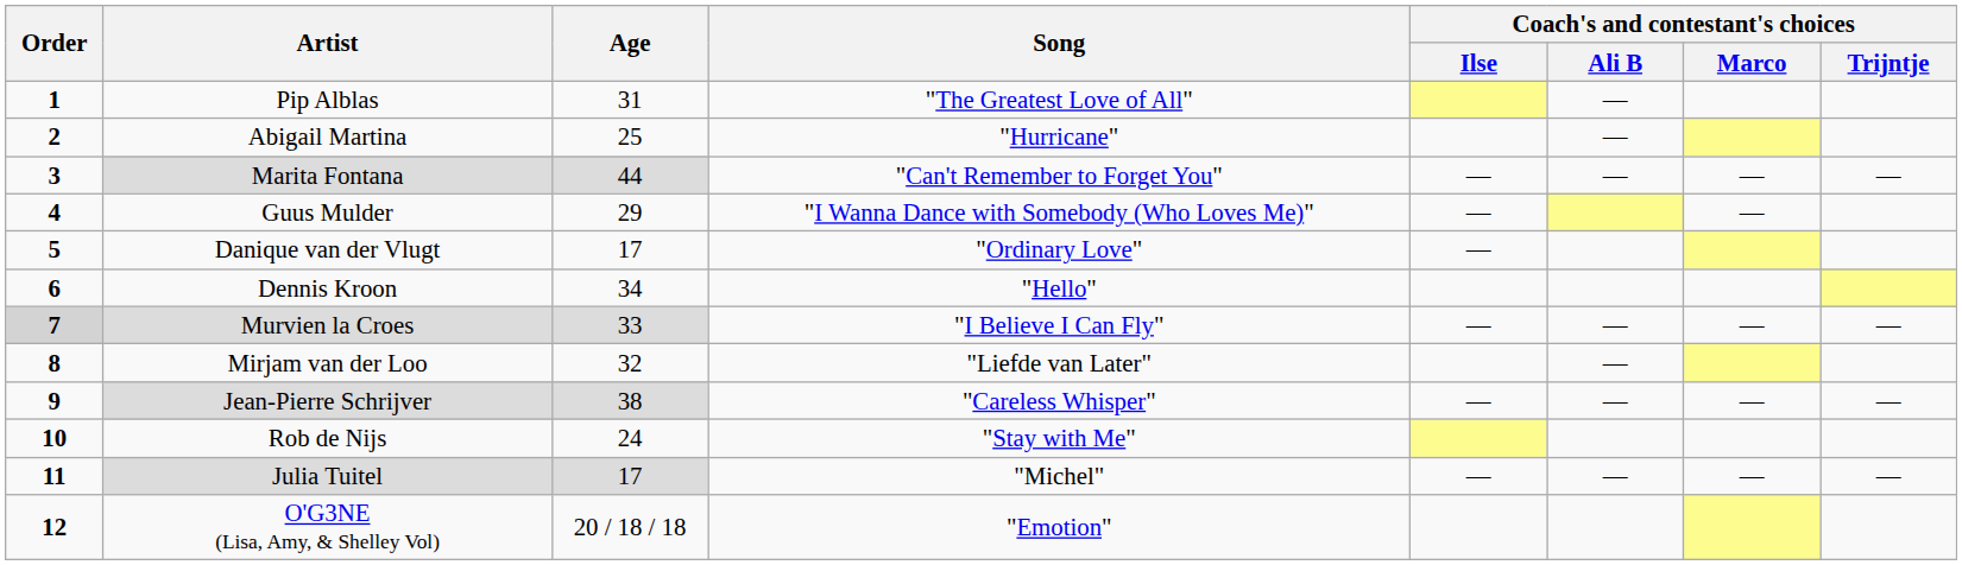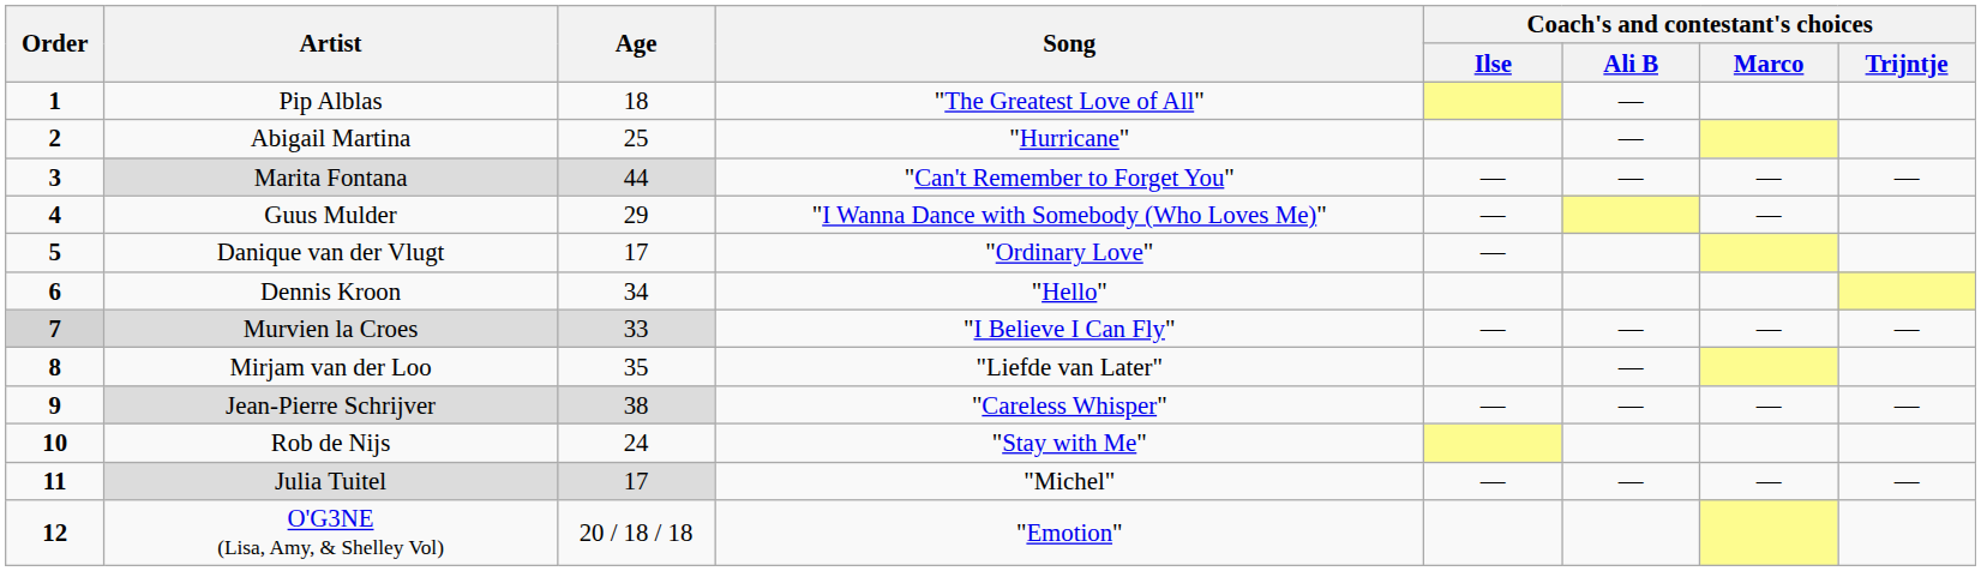 <table class="wikitable" style="text-align:center; line-height:17px; width:100%;">
 <tr>
 <th scope="col" rowspan="2" style="width:05%;">Order</th>
 <th scope="col" rowspan="2" style="width:23%;">Artist</th>
 <th scope="col" rowspan="2" style="width:08%;">Age</th>
 <th scope="col" rowspan="2" style="width:36%;">Song</th>
 <th scope="col" colspan="4" style="width:28%;">Coach's and contestant's choices</th>
 </tr>
 <tr>
 <th style="width:07%;"><a href='#'>Ilse</a></th>
 <th style="width:07%;"><a href='#'>Ali B</a></th>
 <th style="width:07%;"><a href='#'>Marco</a></th>
 <th style="width:07%;"><a href='#'>Trijntje</a></th>
 </tr>
 <tr>
 <td><strong>1</strong></td>
 <td>Pip Alblas</td>
-<td>31</td>
+<td>18</td>
 <td>"<a href='#'>The Greatest Love of All</a>"</td>
 <td style="background:#fdfc8f;"><strong></strong></td>
 <td>—</td>
 <td><strong></strong></td>
 <td><strong></strong></td>
 </tr>
 <tr>
 <td><strong>2</strong></td>
 <td>Abigail Martina</td>
 <td>25</td>
 <td>"<a href='#'>Hurricane</a>"</td>
 <td><strong></strong></td>
 <td>—</td>
 <td style="background:#fdfc8f;"><strong></strong></td>
 <td><strong></strong></td>
 </tr>
 <tr>
 <td><strong>3</strong></td>
 <td style="background:#DCDCDC;">Marita Fontana</td>
 <td style="background:#DCDCDC;">44</td>
 <td>"<a href='#'>Can't Remember to Forget You</a>"</td>
 <td>—</td>
 <td>—</td>
 <td>—</td>
 <td>—</td>
 </tr>
 <tr>
 <td><strong>4</strong></td>
 <td>Guus Mulder</td>
 <td>29</td>
 <td>"<a href='#'>I Wanna Dance with Somebody (Who Loves Me)</a>"</td>
 <td>—</td>
 <td style="background:#fdfc8f;"><strong></strong></td>
 <td>—</td>
 <td><strong></strong></td>
 </tr>
 <tr>
 <td><strong>5</strong></td>
 <td>Danique van der Vlugt</td>
 <td>17</td>
 <td>"<a href='#'>Ordinary Love</a>"</td>
 <td>—</td>
 <td><strong></strong></td>
 <td style="background:#fdfc8f;"><strong></strong></td>
 <td><strong></strong></td>
 </tr>
 <tr>
 <td><strong>6</strong></td>
 <td>Dennis Kroon</td>
 <td>34</td>
 <td>"<a href='#'>Hello</a>"</td>
 <td><strong></strong></td>
 <td><strong></strong></td>
 <td><strong></strong></td>
 <td style="background:#fdfc8f;"><strong></strong></td>
 </tr>
 <tr>
 <td style="background: lightgrey;"><strong>7</strong></td>
 <td style="background:#DCDCDC;">Murvien la Croes</td>
 <td style="background:#DCDCDC;">33</td>
 <td>"<a href='#'>I Believe I Can Fly</a>"</td>
 <td>—</td>
 <td>—</td>
 <td>—</td>
 <td>—</td>
 </tr>
 <tr>
 <td><strong>8</strong></td>
 <td>Mirjam van der Loo</td>
-<td>32</td>
+<td>35</td>
 <td>"Liefde van Later"</td>
 <td><strong></strong></td>
 <td>—</td>
 <td style="background:#fdfc8f;"><strong></strong></td>
 <td><strong></strong></td>
 </tr>
 <tr>
 <td><strong>9</strong></td>
 <td style="background:#DCDCDC;">Jean-Pierre Schrijver</td>
 <td style="background:#DCDCDC;">38</td>
 <td>"<a href='#'>Careless Whisper</a>"</td>
 <td>—</td>
 <td>—</td>
 <td>—</td>
 <td>—</td>
 </tr>
 <tr>
 <td><strong>10</strong></td>
 <td>Rob de Nijs</td>
 <td>24</td>
 <td>"<a href='#'>Stay with Me</a>"</td>
 <td style="background:#fdfc8f;"><strong></strong></td>
 <td><strong></strong></td>
 <td><strong></strong></td>
 <td><strong></strong></td>
 </tr>
 <tr>
 <td><strong>11</strong></td>
 <td style="background:#DCDCDC;">Julia Tuitel</td>
 <td style="background:#DCDCDC;">17</td>
 <td>"Michel"</td>
 <td>—</td>
 <td>—</td>
 <td>—</td>
 <td>—</td>
 </tr>
 <tr>
 <td><strong>12</strong></td>
 <td><a href='#'>O'G3NE</a><br><small>(Lisa, Amy, & Shelley Vol)</small></td>
 <td>20 / 18 / 18</td>
 <td>"<a href='#'>Emotion</a>"</td>
 <td><strong></strong></td>
 <td><strong></strong></td>
 <td style="background:#fdfc8f;"><strong></strong></td>
 <td><strong></strong></td>
 </tr>
 </table>
